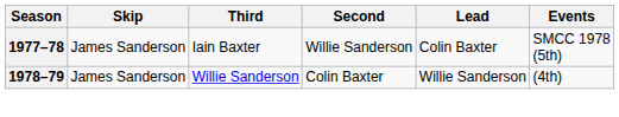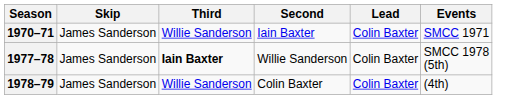 <table class="wikitable">
 <tr>
 <th scope="col">Season</th>
 <th scope="col">Skip</th>
 <th scope="col">Third</th>
 <th scope="col">Second</th>
 <th scope="col">Lead</th>
 <th scope="col">Events</th>
 </tr>
 <tr>
+<th scope="row">1970–71</th>
+<td>James Sanderson</td>
+<td><a href='#'>Willie Sanderson</a></td>
+<td><a href='#'>Iain Baxter</a></td>
+<td><a href='#'>Colin Baxter</a></td>
+<td><a href='#'>SMCC</a> 1971 <br> </td>
+</tr>
+<tr>
 <th scope="row">1977–78</th>
 <td>James Sanderson</td>
-<td>Iain Baxter</td>
+<td><strong>Iain Baxter</strong></td>
 <td>Willie Sanderson</td>
 <td>Colin Baxter</td>
 <td>SMCC 1978 <br> (5th)</td>
 </tr>
 <tr>
 <th scope="row">1978–79</th>
 <td>James Sanderson</td>
 <td><a href='#'>Willie Sanderson</a></td>
 <td>Colin Baxter</td>
-<td>Willie Sanderson</td>
+<td><a href='#'>Colin Baxter</a></td>
 <td> (4th)</td>
 </tr>
 </table>
